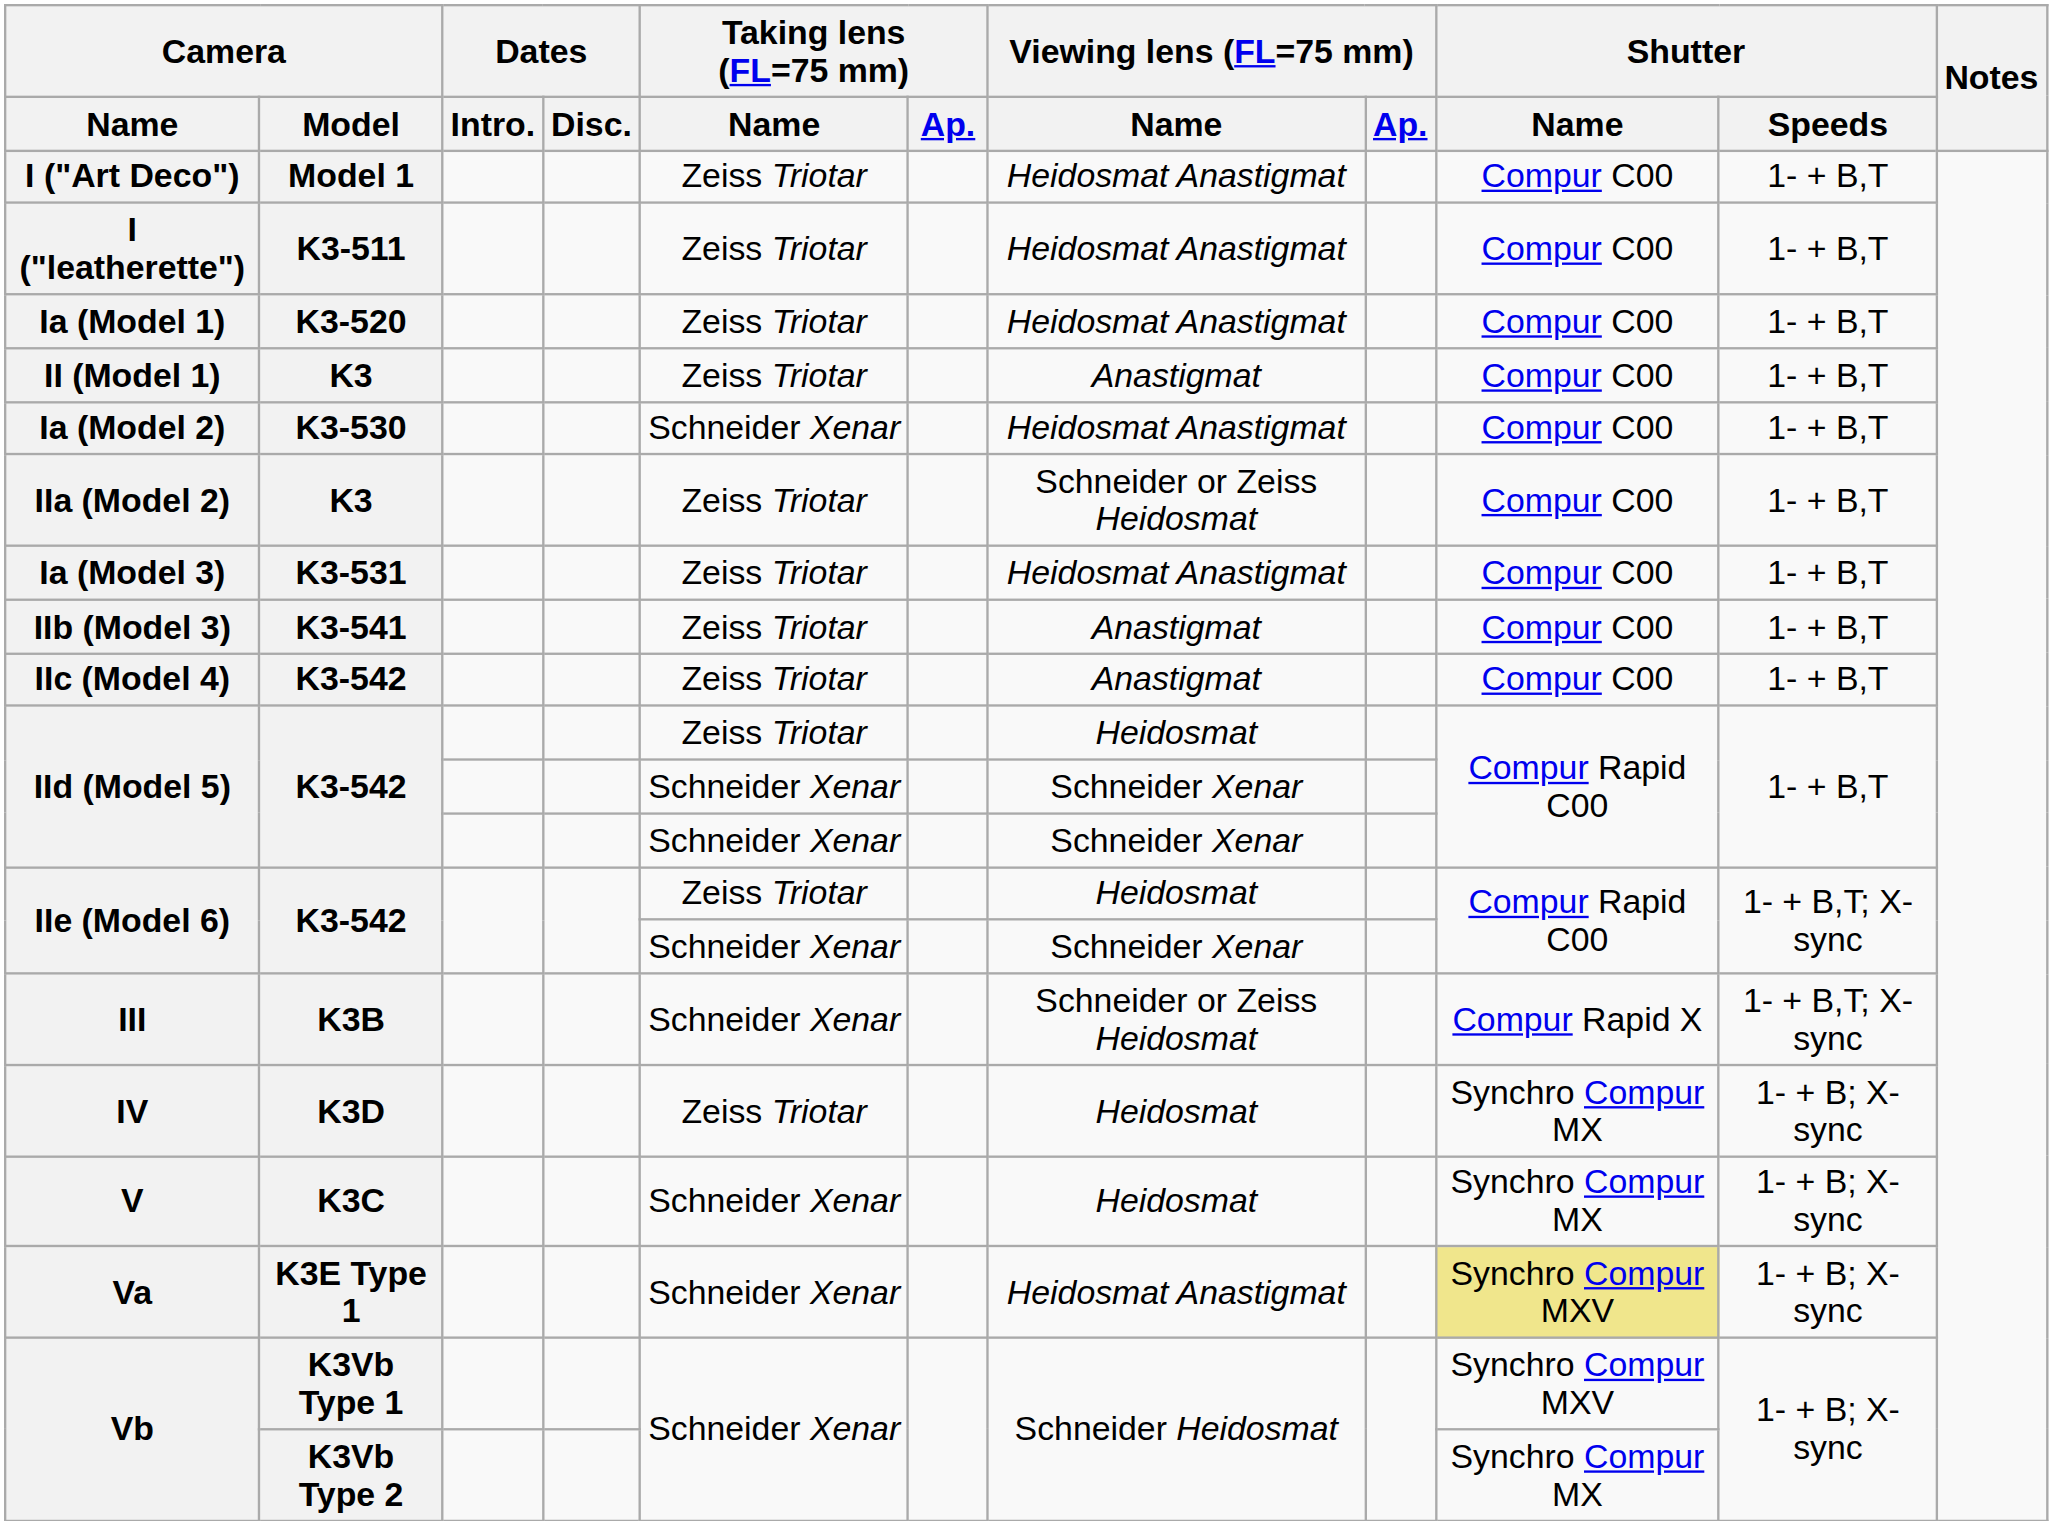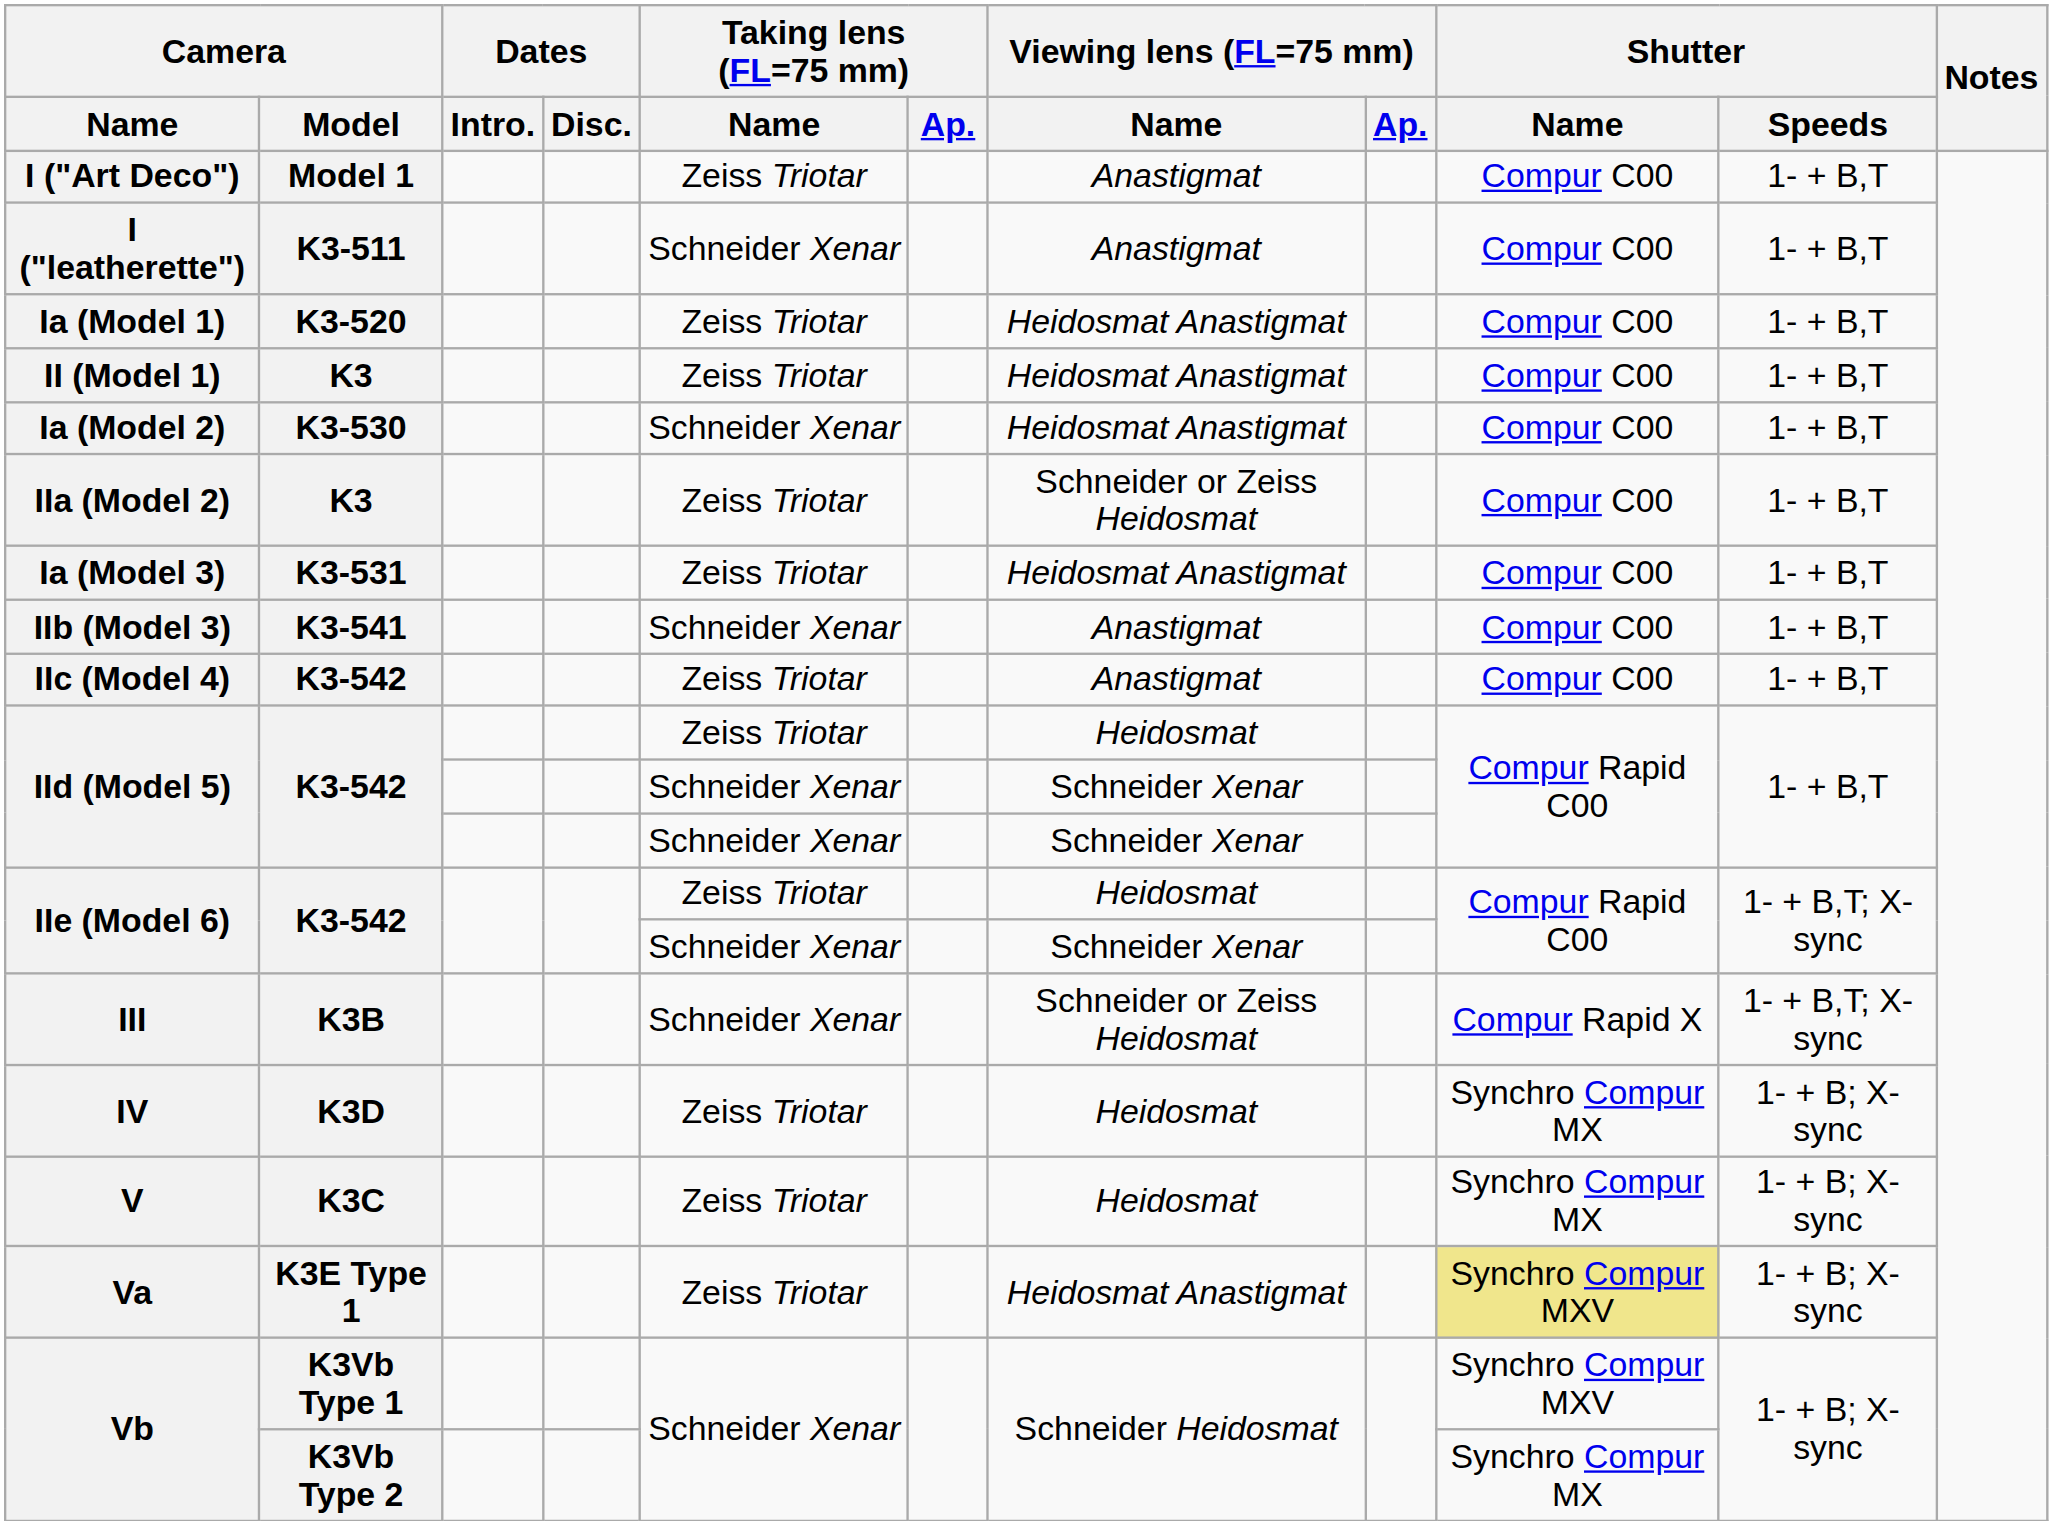 <table class="wikitable sortable" style="font-size:90%;text-align:center;">
 <tr>
 <th colspan=2>Camera</th>
 <th colspan=2>Dates</th>
 <th colspan=2>Taking lens (<a href='#'>FL</a>=75 mm)</th>
 <th colspan=2>Viewing lens (<a href='#'>FL</a>=75 mm)</th>
 <th colspan=2>Shutter</th>
 <th rowspan=2 class="unsortable">Notes</th>
 </tr>
 <tr>
 <th>Name</th>
 <th>Model</th>
 <th>Intro.</th>
 <th>Disc.</th>
 <th>Name</th>
 <th><a href='#'>Ap.</a></th>
 <th>Name</th>
 <th><a href='#'>Ap.</a></th>
 <th>Name</th>
 <th>Speeds</th>
 </tr>
 <tr>
 <th>I ("Art Deco")</th>
 <th>Model 1</th>
 <td></td>
 <td></td>
 <td>Zeiss <em>Triotar</em></td>
 <td></td>
-<td><em>Heidosmat Anastigmat</em></td>
+<td><em>Anastigmat</em></td>
 <td></td>
 <td><a href='#'>Compur</a> C00</td>
 <td>1- + B,T</td>
 </tr>
 <tr>
 <th>I ("leatherette")</th>
 <th>K3-511</th>
 <td></td>
 <td></td>
-<td>Zeiss <em>Triotar</em></td>
+<td>Schneider <em>Xenar</em></td>
 <td></td>
-<td><em>Heidosmat Anastigmat</em></td>
+<td><em>Anastigmat</em></td>
 <td></td>
 <td><a href='#'>Compur</a> C00</td>
 <td>1- + B,T</td>
 </tr>
 <tr>
 <th>Ia (Model 1)</th>
 <th>K3-520</th>
 <td></td>
 <td></td>
 <td>Zeiss <em>Triotar</em></td>
 <td></td>
 <td><em>Heidosmat Anastigmat</em></td>
 <td></td>
 <td><a href='#'>Compur</a> C00</td>
 <td>1- + B,T</td>
 </tr>
 <tr>
 <th>II (Model 1)</th>
 <th>K3</th>
 <td></td>
 <td></td>
 <td>Zeiss <em>Triotar</em></td>
 <td></td>
-<td><em>Anastigmat</em></td>
+<td><em>Heidosmat Anastigmat</em></td>
 <td></td>
 <td><a href='#'>Compur</a> C00</td>
 <td>1- + B,T</td>
 </tr>
 <tr>
 <th>Ia (Model 2)</th>
 <th>K3-530</th>
 <td></td>
 <td></td>
 <td>Schneider <em>Xenar</em></td>
 <td></td>
 <td><em>Heidosmat Anastigmat</em></td>
 <td></td>
 <td><a href='#'>Compur</a> C00</td>
 <td>1- + B,T</td>
 </tr>
 <tr>
 <th>IIa (Model 2)</th>
 <th>K3</th>
 <td></td>
 <td></td>
 <td>Zeiss <em>Triotar</em></td>
 <td></td>
 <td>Schneider or Zeiss <em>Heidosmat</em></td>
 <td></td>
 <td><a href='#'>Compur</a> C00</td>
 <td>1- + B,T</td>
 </tr>
 <tr>
 <th>Ia (Model 3)</th>
 <th>K3-531</th>
 <td></td>
 <td></td>
 <td>Zeiss <em>Triotar</em></td>
 <td></td>
 <td><em>Heidosmat Anastigmat</em></td>
 <td></td>
 <td><a href='#'>Compur</a> C00</td>
 <td>1- + B,T</td>
 </tr>
 <tr>
 <th>IIb (Model 3)</th>
 <th>K3-541</th>
 <td></td>
 <td></td>
-<td>Zeiss <em>Triotar</em></td>
+<td>Schneider <em>Xenar</em></td>
 <td></td>
 <td><em>Anastigmat</em></td>
 <td></td>
 <td><a href='#'>Compur</a> C00</td>
 <td>1- + B,T</td>
 </tr>
 <tr>
 <th>IIc (Model 4)</th>
 <th>K3-542</th>
 <td></td>
 <td></td>
 <td>Zeiss <em>Triotar</em></td>
 <td></td>
 <td><em>Anastigmat</em></td>
 <td></td>
 <td><a href='#'>Compur</a> C00</td>
 <td>1- + B,T</td>
 </tr>
 <tr>
 <th rowspan=3>IId (Model 5)</th>
 <th rowspan=3>K3-542</th>
 <td></td>
 <td></td>
 <td>Zeiss <em>Triotar</em></td>
 <td></td>
 <td><em>Heidosmat</em></td>
 <td></td>
 <td rowspan=3><a href='#'>Compur</a> Rapid C00</td>
 <td rowspan=3>1- + B,T</td>
 </tr>
 <tr>
 <td></td>
 <td></td>
 <td>Schneider <em>Xenar</em></td>
 <td></td>
 <td>Schneider <em>Xenar</em></td>
 <td></td>
 </tr>
 <tr>
 <td></td>
 <td></td>
 <td>Schneider <em>Xenar</em></td>
 <td></td>
 <td>Schneider <em>Xenar</em></td>
 <td></td>
 </tr>
 <tr>
 <th rowspan=2>IIe (Model 6)</th>
 <th rowspan=2>K3-542</th>
 <td rowspan=2></td>
 <td rowspan=2></td>
 <td>Zeiss <em>Triotar</em></td>
 <td></td>
 <td><em>Heidosmat</em></td>
 <td></td>
 <td rowspan=2><a href='#'>Compur</a> Rapid C00</td>
 <td rowspan=2>1- + B,T; X-sync</td>
 </tr>
 <tr>
 <td>Schneider <em>Xenar</em></td>
 <td></td>
 <td>Schneider <em>Xenar</em></td>
 <td></td>
 </tr>
 <tr>
 <th>III</th>
 <th>K3B</th>
 <td></td>
 <td></td>
 <td>Schneider <em>Xenar</em></td>
 <td></td>
 <td>Schneider or Zeiss <em>Heidosmat</em></td>
 <td></td>
 <td><a href='#'>Compur</a> Rapid X</td>
 <td>1- + B,T; X-sync</td>
 </tr>
 <tr>
 <th>IV</th>
 <th>K3D</th>
 <td></td>
 <td></td>
 <td>Zeiss <em>Triotar</em></td>
 <td></td>
 <td><em>Heidosmat</em></td>
 <td></td>
 <td>Synchro <a href='#'>Compur</a> MX</td>
 <td>1- + B; X-sync</td>
 </tr>
 <tr>
 <th>V</th>
 <th>K3C</th>
 <td></td>
 <td></td>
-<td>Schneider <em>Xenar</em></td>
+<td>Zeiss <em>Triotar</em></td>
 <td></td>
 <td><em>Heidosmat</em></td>
 <td></td>
 <td>Synchro <a href='#'>Compur</a> MX</td>
 <td>1- + B; X-sync</td>
 </tr>
 <tr>
 <th>Va</th>
 <th>K3E Type 1</th>
 <td></td>
 <td></td>
-<td>Schneider <em>Xenar</em></td>
+<td>Zeiss <em>Triotar</em></td>
 <td></td>
 <td><em>Heidosmat Anastigmat</em></td>
 <td></td>
 <td style="background: khaki;">Synchro <a href='#'>Compur</a> MXV</td>
 <td>1- + B; X-sync</td>
 </tr>
 <tr>
 <th rowspan=2>Vb</th>
 <th>K3Vb Type 1</th>
 <td></td>
 <td></td>
 <td rowspan=2>Schneider <em>Xenar</em></td>
 <td rowspan=2></td>
 <td rowspan=2>Schneider <em>Heidosmat</em></td>
 <td rowspan=2></td>
 <td>Synchro <a href='#'>Compur</a> MXV</td>
 <td rowspan=2>1- + B; X-sync</td>
 </tr>
 <tr>
 <th>K3Vb Type 2</th>
 <td></td>
 <td></td>
 <td>Synchro <a href='#'>Compur</a> MX</td>
 </tr>
 </table>
